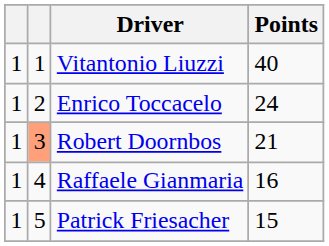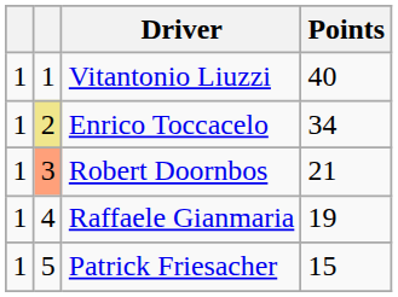 <table class="wikitable" style="font-size: 85%;">
 <tr>
 <th></th>
 <th></th>
 <th>Driver</th>
 <th>Points</th>
 </tr>
 <tr>
 <td align="left"> 1</td>
 <td align="center">1</td>
 <td> <a href='#'>Vitantonio Liuzzi</a></td>
 <td>40</td>
 </tr>
 <tr>
 <td align="left"> 1</td>
-<td align="center">2</td>
+<td align="center" style="background: khaki;">2</td>
 <td> <a href='#'>Enrico Toccacelo</a></td>
-<td>24</td>
+<td>34</td>
 </tr>
 <tr>
 <td align="left"> 1</td>
 <td align="center" style="background: lightsalmon;">3</td>
 <td> <a href='#'>Robert Doornbos</a></td>
 <td>21</td>
 </tr>
 <tr>
 <td align="left"> 1</td>
 <td align="center">4</td>
 <td> <a href='#'>Raffaele Gianmaria</a></td>
-<td>16</td>
+<td>19</td>
 </tr>
 <tr>
 <td align="left"> 1</td>
 <td align="center">5</td>
 <td> <a href='#'>Patrick Friesacher</a></td>
 <td>15</td>
 </tr>
 </table>
